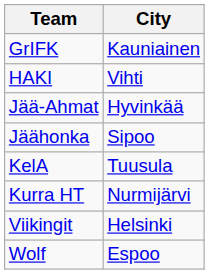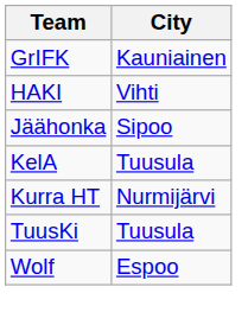 <table class="wikitable">
 <tr>
 <th>Team</th>
 <th>City</th>
 </tr>
 <tr>
 <td><a href='#'>GrIFK</a></td>
 <td><a href='#'>Kauniainen</a></td>
 </tr>
 <tr>
 <td><a href='#'>HAKI</a></td>
 <td><a href='#'>Vihti</a></td>
 </tr>
 <tr>
-<td><a href='#'>Jää-Ahmat</a></td>
-<td><a href='#'>Hyvinkää</a></td>
-</tr>
-<tr>
 <td><a href='#'>Jäähonka</a></td>
 <td><a href='#'>Sipoo</a></td>
 </tr>
 <tr>
 <td><a href='#'>KelA</a></td>
 <td><a href='#'>Tuusula</a></td>
 </tr>
 <tr>
 <td><a href='#'>Kurra HT</a></td>
 <td><a href='#'>Nurmijärvi</a></td>
 </tr>
 <tr>
-<td><a href='#'>Viikingit</a></td>
-<td><a href='#'>Helsinki</a></td>
+<td><a href='#'>TuusKi</a></td>
+<td><a href='#'>Tuusula</a></td>
 </tr>
 <tr>
 <td><a href='#'>Wolf</a></td>
 <td><a href='#'>Espoo</a></td>
 </tr>
 </table>
